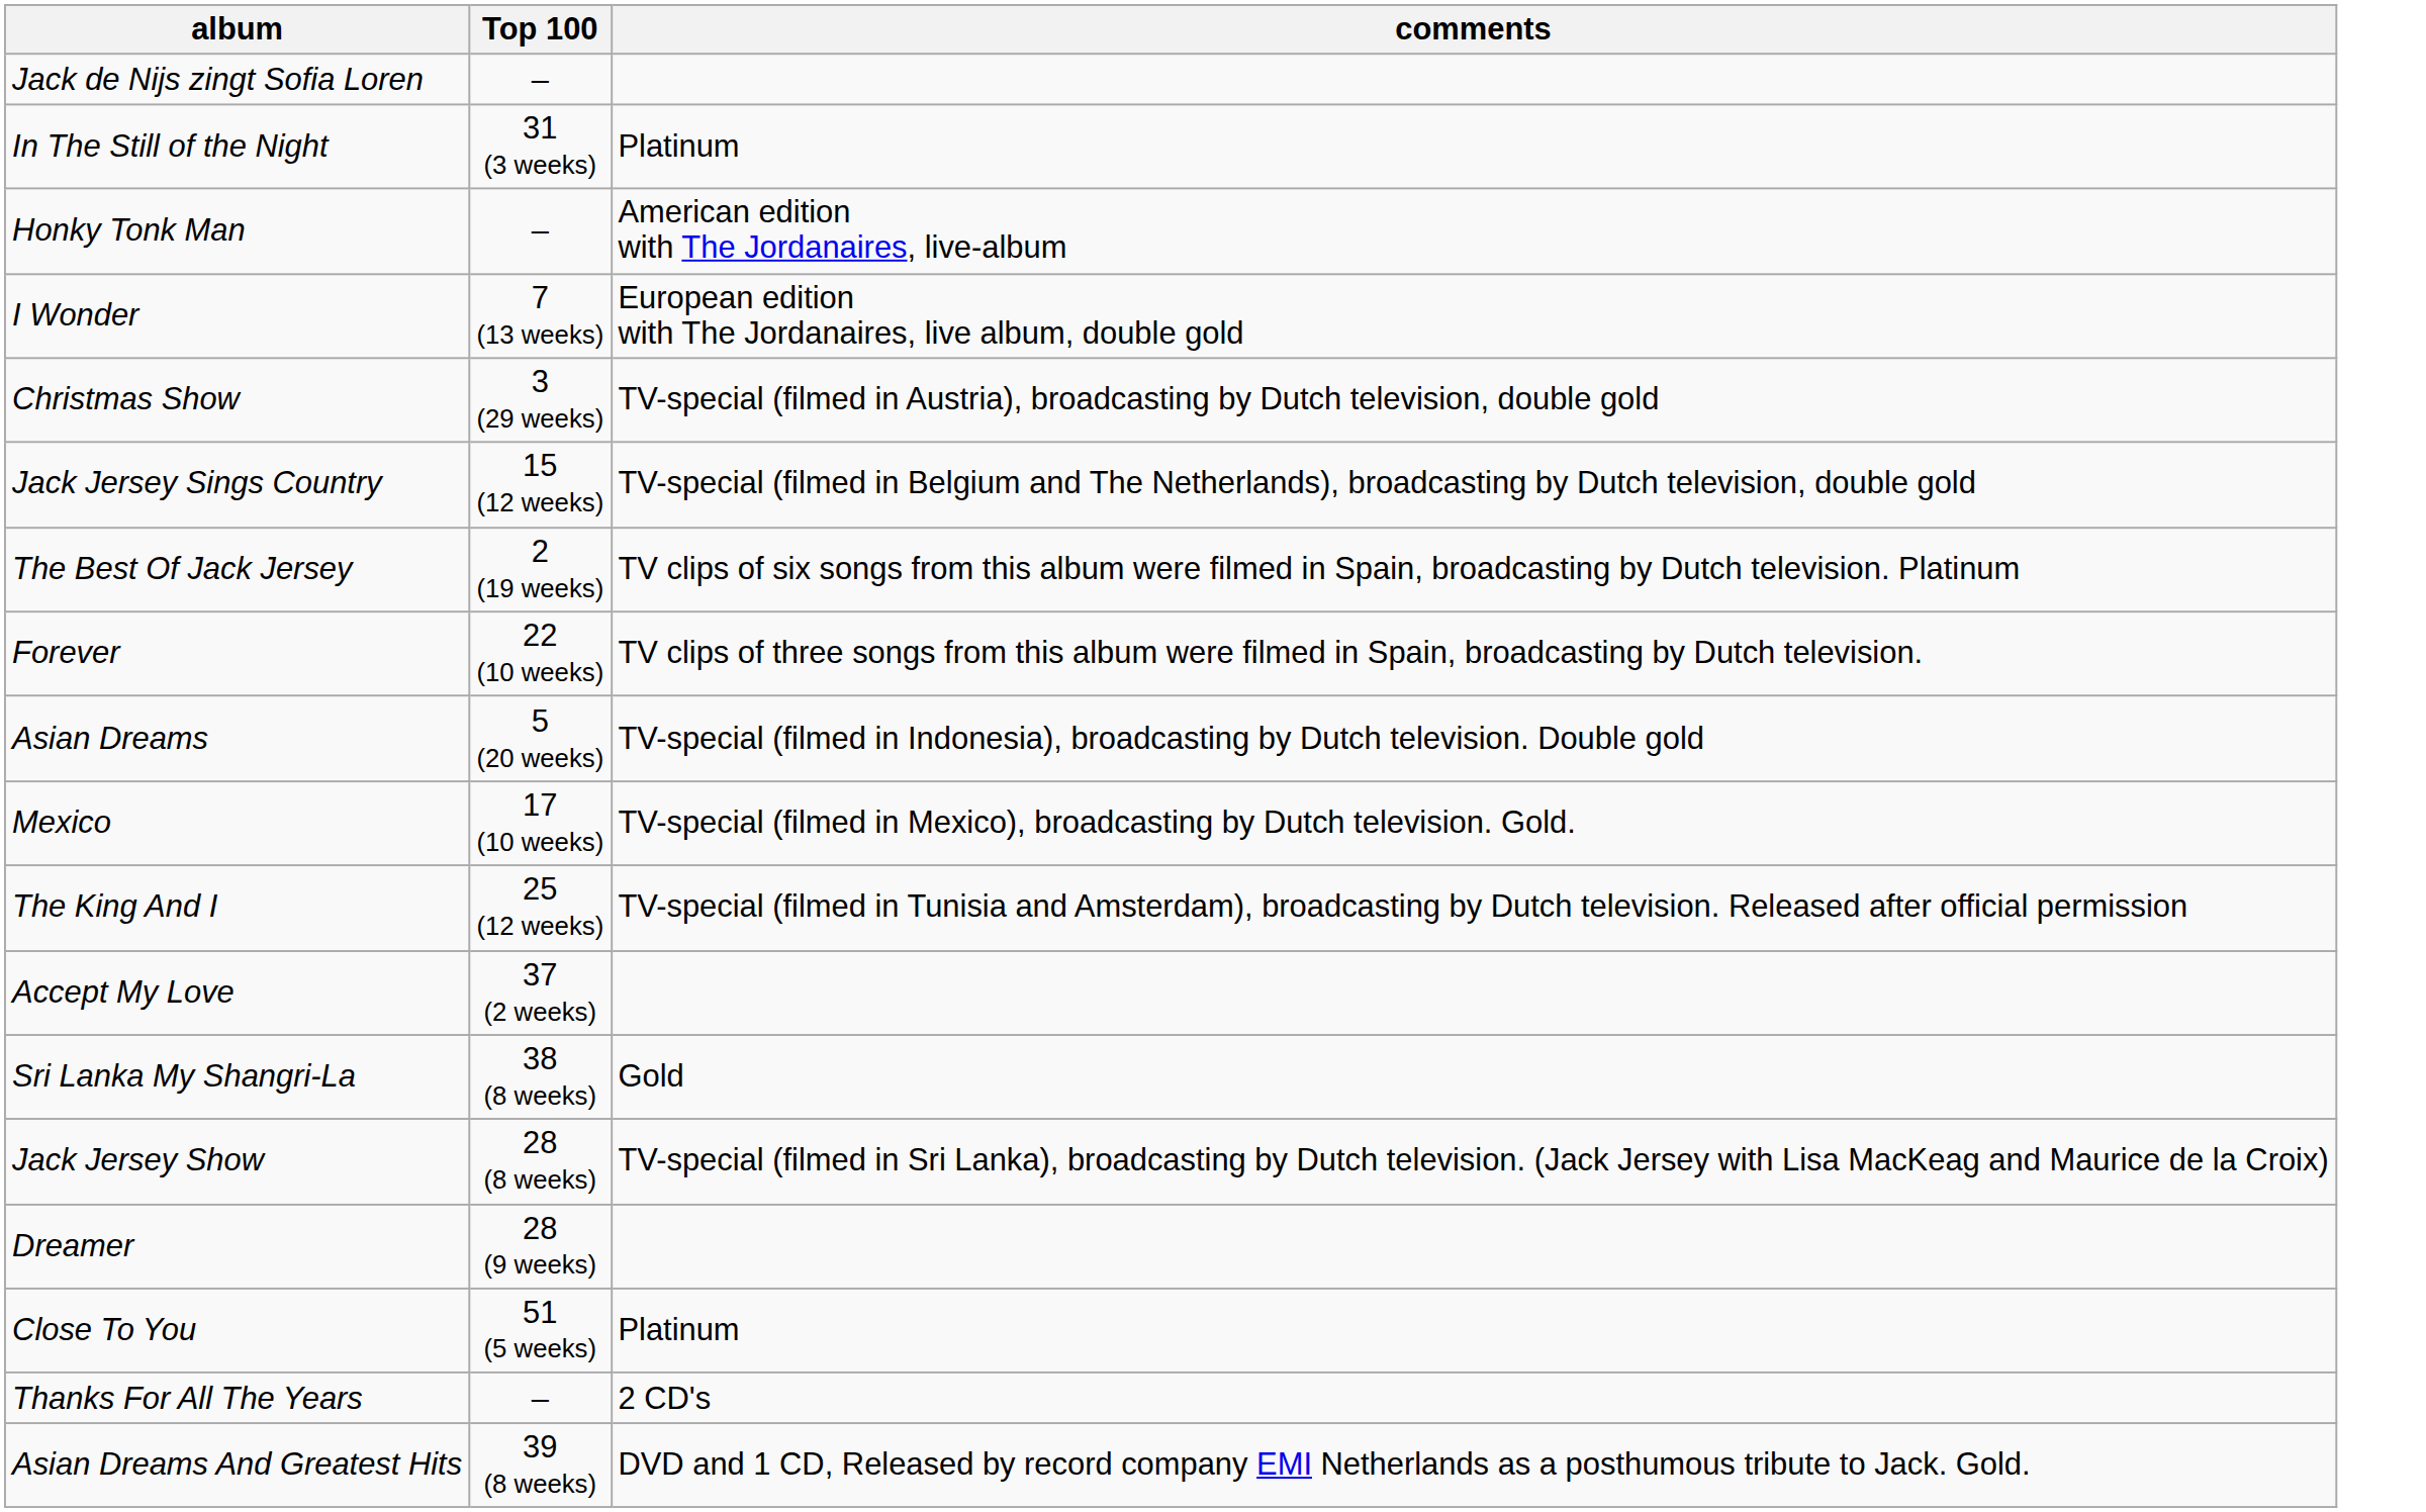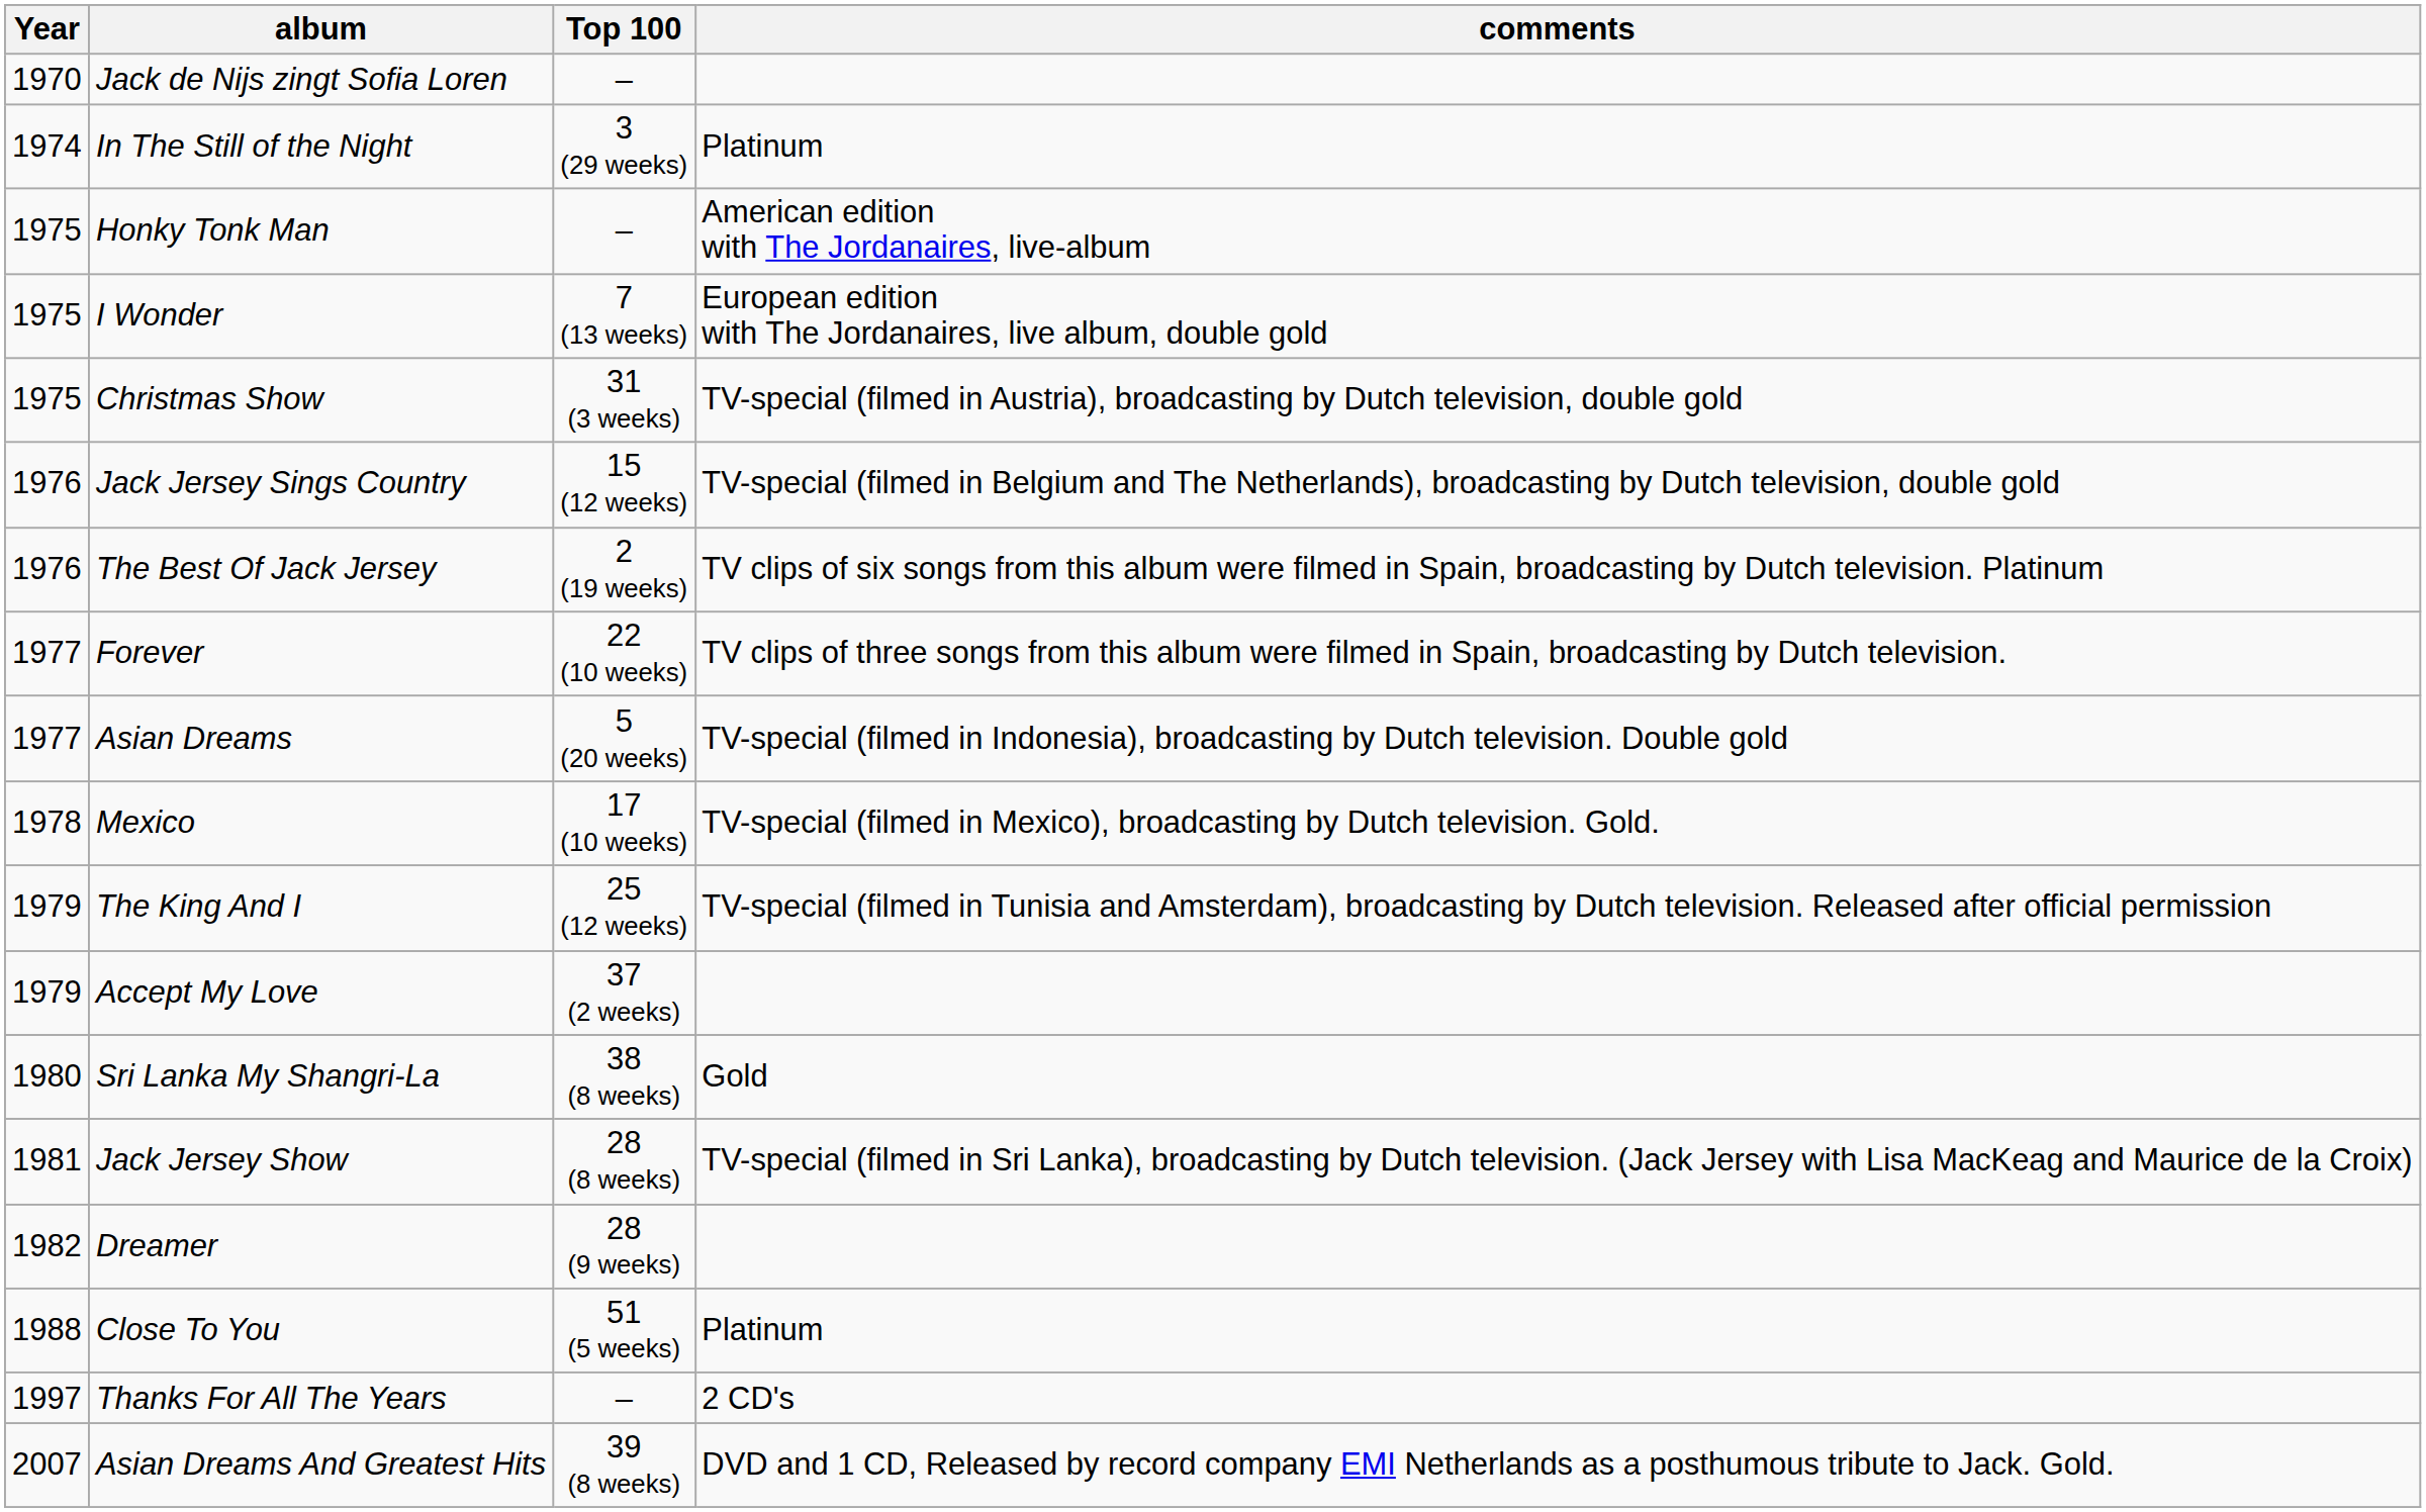 <table class=wikitable>
 <tr>
+<th>Year</th>
 <th>album</th>
 <th>Top 100</th>
 <th>comments</th>
 </tr>
 <tr align=center>
+<td>1970</td>
 <td align=left><em>Jack de Nijs zingt Sofia Loren</em></td>
 <td>–</td>
 <td align=left></td>
 </tr>
 <tr align=center>
+<td>1974</td>
 <td align=left><em>In The Still of the Night</em></td>
-<td>31<br><small>(3 weeks)</small></td>
+<td>3<br><small>(29 weeks)</small></td>
 <td align=left>Platinum</td>
 </tr>
 <tr align=center>
+<td>1975</td>
 <td align=left><em>Honky Tonk Man</em></td>
 <td>–</td>
 <td align=left>American edition<br>with <a href='#'>The Jordanaires</a>, live-album</td>
 </tr>
 <tr align=center>
+<td>1975</td>
 <td align=left><em>I Wonder</em></td>
 <td>7<br><small>(13 weeks)</small></td>
 <td align=left>European edition<br>with The Jordanaires, live album, double gold</td>
 </tr>
 <tr align=center>
+<td>1975</td>
 <td align=left><em>Christmas Show</em></td>
-<td>3<br><small>(29 weeks)</small></td>
+<td>31<br><small>(3 weeks)</small></td>
 <td align=left>TV-special (filmed in Austria), broadcasting by Dutch television, double gold</td>
 </tr>
 <tr align=center>
+<td>1976</td>
 <td align=left><em>Jack Jersey Sings Country</em></td>
 <td>15<br><small>(12 weeks)</small></td>
 <td align=left>TV-special (filmed in Belgium and The Netherlands), broadcasting by Dutch television, double gold</td>
 </tr>
 <tr align=center>
+<td>1976</td>
 <td align=left><em>The Best Of Jack Jersey</em></td>
 <td>2<br><small>(19 weeks)</small></td>
 <td align=left>TV clips of six songs from this album were filmed in Spain, broadcasting by Dutch television. Platinum</td>
 </tr>
 <tr align=center>
+<td>1977</td>
 <td align=left><em>Forever</em></td>
 <td>22<br><small>(10 weeks)</small></td>
 <td align=left>TV clips of three songs from this album were filmed in Spain, broadcasting by Dutch television.</td>
 </tr>
 <tr align=center>
+<td>1977</td>
 <td align=left><em>Asian Dreams</em></td>
 <td>5<br><small>(20 weeks)</small></td>
 <td align=left>TV-special (filmed in Indonesia), broadcasting by Dutch television. Double gold</td>
 </tr>
 <tr align=center>
+<td>1978</td>
 <td align=left><em>Mexico</em></td>
 <td>17<br><small>(10 weeks)</small></td>
 <td align=left>TV-special (filmed in Mexico), broadcasting by Dutch television. Gold.</td>
 </tr>
 <tr align=center>
+<td>1979</td>
 <td align=left><em>The King And I</em></td>
 <td>25<br><small>(12 weeks)</small></td>
 <td align=left>TV-special (filmed in Tunisia and Amsterdam), broadcasting by Dutch television. Released after official permission</td>
 </tr>
 <tr align=center>
+<td>1979</td>
 <td align=left><em>Accept My Love</em></td>
 <td>37<br><small>(2 weeks)</small></td>
 <td align=left></td>
 </tr>
 <tr align=center>
+<td>1980</td>
 <td align=left><em>Sri Lanka My Shangri-La</em></td>
 <td>38<br><small>(8 weeks)</small></td>
 <td align=left>Gold</td>
 </tr>
 <tr align=center>
+<td>1981</td>
 <td align=left><em>Jack Jersey Show</em></td>
 <td>28<br><small>(8 weeks)</small></td>
 <td align=left>TV-special (filmed in Sri Lanka), broadcasting by Dutch television. (Jack Jersey with Lisa MacKeag and Maurice de la Croix)</td>
 </tr>
 <tr align=center>
+<td>1982</td>
 <td align=left><em>Dreamer</em></td>
 <td>28<br><small>(9 weeks)</small></td>
 <td align=left></td>
 </tr>
 <tr align=center>
+<td>1988</td>
 <td align=left><em>Close To You</em></td>
 <td>51<br><small>(5 weeks)</small></td>
 <td align=left>Platinum</td>
 </tr>
 <tr align=center>
+<td>1997</td>
 <td align=left><em>Thanks For All The Years</em></td>
 <td>–</td>
 <td align=left>2 CD's</td>
 </tr>
 <tr align=center>
+<td>2007</td>
 <td align=left><em>Asian Dreams And Greatest Hits</em></td>
 <td>39<br><small>(8 weeks)</small></td>
 <td align=left>DVD and 1 CD, Released by record company <a href='#'>EMI</a> Netherlands as a posthumous tribute to Jack. Gold.</td>
 </tr>
 </table>
